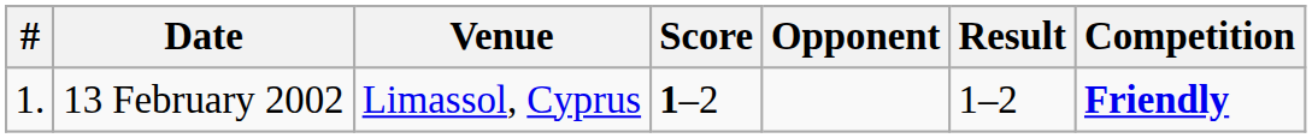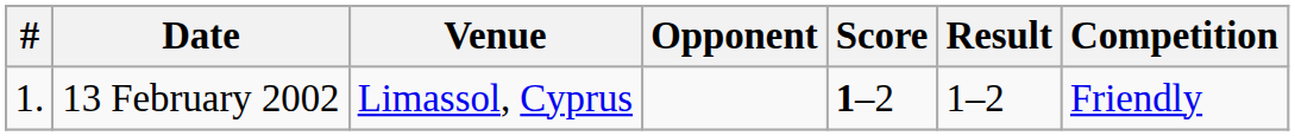 <table class="wikitable">
 <tr>
 <th>#</th>
 <th>Date</th>
 <th>Venue</th>
+<th>Opponent</th>
 <th>Score</th>
-<th>Opponent</th>
 <th>Result</th>
 <th>Competition</th>
 </tr>
 <tr>
 <td>1.</td>
 <td>13 February 2002</td>
 <td><a href='#'>Limassol</a>, <a href='#'>Cyprus</a></td>
+<td></td>
 <td><strong>1</strong>–2</td>
-<td></td>
 <td>1–2</td>
-<td><strong><a href='#'>Friendly</a></strong></td>
+<td><a href='#'>Friendly</a></td>
 </tr>
 </table>
